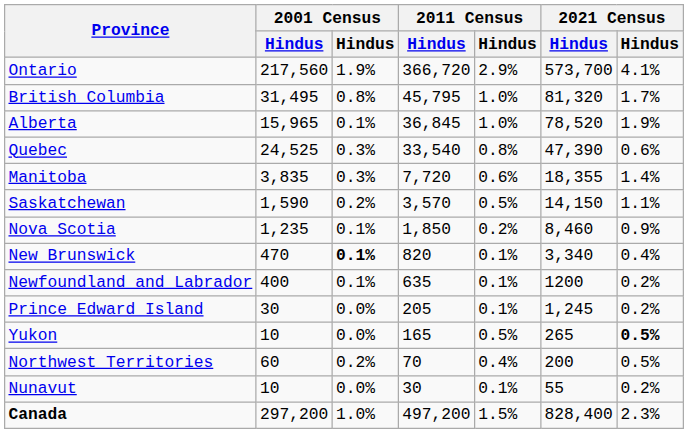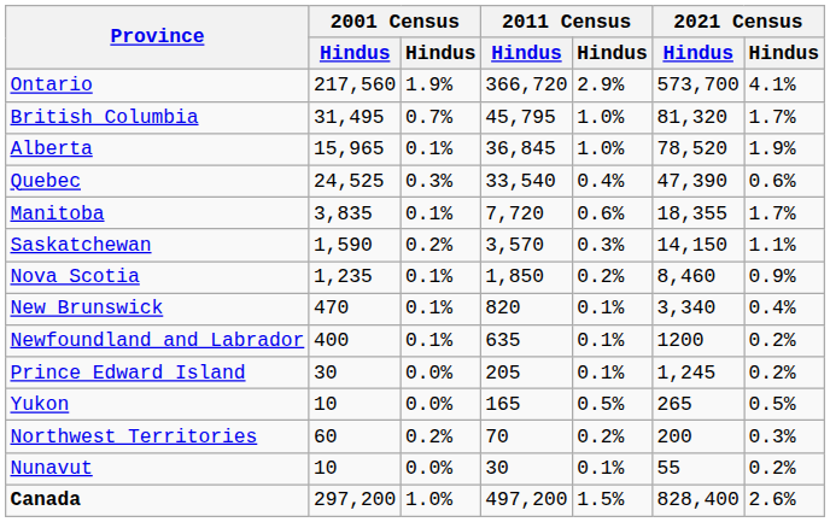 <table class="wikitable collapsible sortable">
 <tr>
 <th rowspan="2"><a href='#'>Province</a></th>
 <th colspan="2">2001 Census</th>
 <th colspan="2">2011 Census</th>
 <th colspan="2">2021 Census</th>
 </tr>
 <tr>
 <th><a href='#'>Hindus </a></th>
 <th>Hindus </th>
 <th><a href='#'>Hindus </a></th>
 <th>Hindus </th>
 <th><a href='#'>Hindus </a></th>
 <th>Hindus </th>
 </tr>
 <tr>
 <td> <a href='#'>Ontario</a></td>
 <td>217,560</td>
 <td>1.9%</td>
 <td>366,720</td>
 <td>2.9%</td>
 <td>573,700</td>
 <td>4.1%</td>
 </tr>
 <tr>
 <td> <a href='#'>British Columbia</a></td>
 <td>31,495</td>
-<td>0.8%</td>
+<td>0.7%</td>
 <td>45,795</td>
 <td>1.0%</td>
 <td>81,320</td>
 <td>1.7%</td>
 </tr>
 <tr>
 <td> <a href='#'>Alberta</a></td>
 <td>15,965</td>
 <td>0.1%</td>
 <td>36,845</td>
 <td>1.0%</td>
 <td>78,520</td>
 <td>1.9%</td>
 </tr>
 <tr>
 <td> <a href='#'>Quebec</a></td>
 <td>24,525</td>
 <td>0.3%</td>
 <td>33,540</td>
-<td>0.8%</td>
+<td>0.4%</td>
 <td>47,390</td>
 <td>0.6%</td>
 </tr>
 <tr>
 <td> <a href='#'>Manitoba</a></td>
 <td>3,835</td>
-<td>0.3%</td>
+<td>0.1%</td>
 <td>7,720</td>
 <td>0.6%</td>
 <td>18,355</td>
-<td>1.4%</td>
+<td>1.7%</td>
 </tr>
 <tr>
 <td> <a href='#'>Saskatchewan</a></td>
 <td>1,590</td>
 <td>0.2%</td>
 <td>3,570</td>
-<td>0.5%</td>
+<td>0.3%</td>
 <td>14,150</td>
 <td>1.1%</td>
 </tr>
 <tr>
 <td> <a href='#'>Nova Scotia</a></td>
 <td>1,235</td>
 <td>0.1%</td>
 <td>1,850</td>
 <td>0.2%</td>
 <td>8,460</td>
 <td>0.9%</td>
 </tr>
 <tr>
 <td> <a href='#'>New Brunswick</a></td>
 <td>470</td>
-<td><strong>0.1%</strong></td>
+<td>0.1%</td>
 <td>820</td>
 <td>0.1%</td>
 <td>3,340</td>
 <td>0.4%</td>
 </tr>
 <tr>
 <td> <a href='#'>Newfoundland and Labrador</a></td>
 <td>400</td>
 <td>0.1%</td>
 <td>635</td>
 <td>0.1%</td>
 <td>1200</td>
 <td>0.2%</td>
 </tr>
 <tr>
 <td> <a href='#'>Prince Edward Island</a></td>
 <td>30</td>
 <td>0.0%</td>
 <td>205</td>
 <td>0.1%</td>
 <td>1,245</td>
 <td>0.2%</td>
 </tr>
 <tr>
 <td> <a href='#'>Yukon</a></td>
 <td>10</td>
 <td>0.0%</td>
 <td>165</td>
 <td>0.5%</td>
 <td>265</td>
-<td><strong>0.5%</strong></td>
+<td>0.5%</td>
 </tr>
 <tr>
 <td> <a href='#'>Northwest Territories</a></td>
 <td>60</td>
 <td>0.2%</td>
 <td>70</td>
-<td>0.4%</td>
+<td>0.2%</td>
 <td>200</td>
-<td>0.5%</td>
+<td>0.3%</td>
 </tr>
 <tr>
 <td> <a href='#'>Nunavut</a></td>
 <td>10</td>
 <td>0.0%</td>
 <td>30</td>
 <td>0.1%</td>
 <td>55</td>
 <td>0.2%</td>
 </tr>
 <tr>
 <td> <strong>Canada</strong></td>
 <td>297,200</td>
 <td>1.0%</td>
 <td>497,200</td>
 <td>1.5%</td>
 <td>828,400</td>
-<td>2.3%</td>
+<td>2.6%</td>
 </tr>
 </table>
